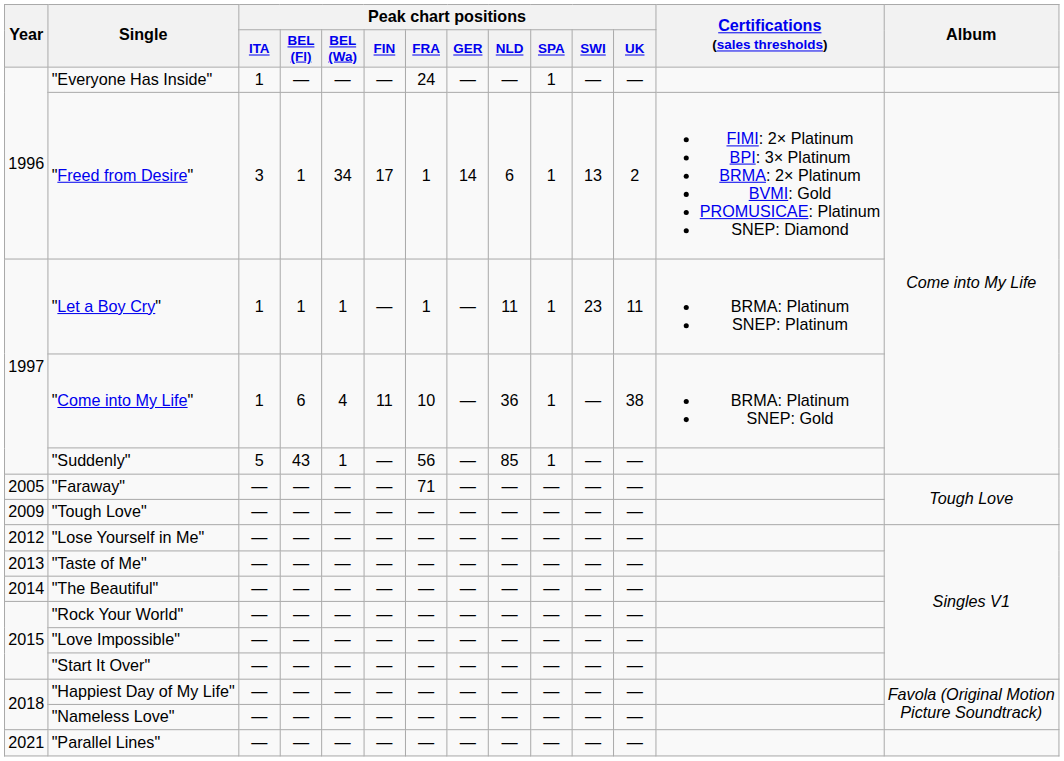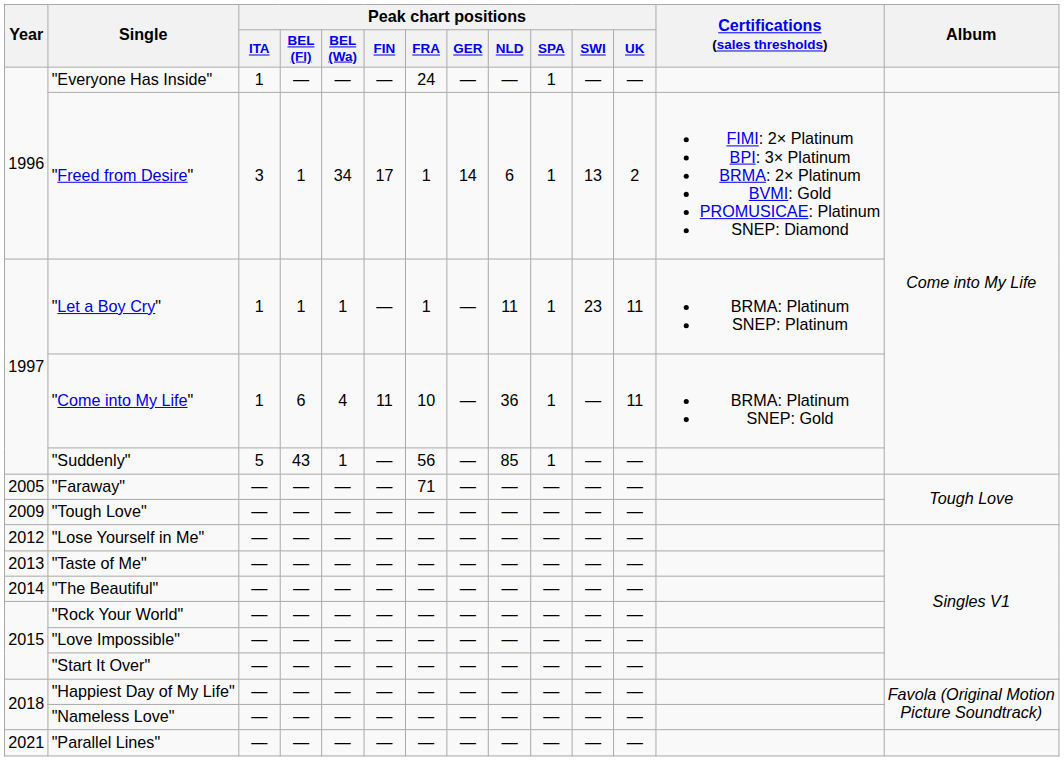 <table class="wikitable" style="text-align:center;">
 <tr>
 <th rowspan="2">Year</th>
 <th rowspan="2">Single</th>
 <th colspan="10">Peak chart positions</th>
 <th rowspan="2"><a href='#'>Certifications</a><br><small>(<a href='#'>sales thresholds</a>)</small></th>
 <th rowspan="2">Album</th>
 </tr>
 <tr style="font-size:smaller;">
 <th width="35"><a href='#'>ITA</a><br></th>
 <th width="35"><a href='#'>BEL<br>(Fl)</a><br></th>
 <th width="35"><a href='#'>BEL<br>(Wa)</a><br></th>
 <th width="35"><a href='#'>FIN</a><br></th>
 <th width="35"><a href='#'>FRA</a><br></th>
 <th width="35"><a href='#'>GER</a><br></th>
 <th width="35"><a href='#'>NLD</a><br></th>
 <th width="35"><a href='#'>SPA</a><br></th>
 <th width="35"><a href='#'>SWI</a><br></th>
 <th width="35"><a href='#'>UK</a><br></th>
 </tr>
 <tr>
 <td rowspan="2">1996</td>
 <td align="left">"Everyone Has Inside"</td>
 <td>1</td>
 <td>—</td>
 <td>—</td>
 <td>—</td>
 <td>24</td>
 <td>—</td>
 <td>—</td>
 <td>1</td>
 <td>—</td>
 <td>—</td>
 <td></td>
 <td></td>
 </tr>
 <tr>
 <td align="left">"<a href='#'>Freed from Desire</a>"</td>
 <td>3</td>
 <td>1</td>
 <td>34</td>
 <td>17</td>
 <td>1</td>
 <td>14</td>
 <td>6</td>
 <td>1</td>
 <td>13</td>
 <td>2</td>
 <td><br><ul><li><a href='#'>FIMI</a>: 2× Platinum</li><li><a href='#'>BPI</a>: 3× Platinum</li><li><a href='#'>BRMA</a>: 2× Platinum</li><li><a href='#'>BVMI</a>: Gold</li><li><a href='#'>PROMUSICAE</a>: Platinum</li><li>SNEP: Diamond</li></ul></td>
 <td style="text-align:center;" rowspan="4"><em>Come into My Life</em></td>
 </tr>
 <tr>
 <td rowspan="3">1997</td>
 <td align="left">"<a href='#'>Let a Boy Cry</a>"</td>
 <td>1</td>
 <td>1</td>
 <td>1</td>
 <td>—</td>
 <td>1</td>
 <td>—</td>
 <td>11</td>
 <td>1</td>
 <td>23</td>
 <td>11</td>
 <td><br><ul><li>BRMA: Platinum</li><li>SNEP: Platinum</li></ul></td>
 </tr>
 <tr>
 <td align="left">"<a href='#'>Come into My Life</a>"</td>
 <td>1</td>
 <td>6</td>
 <td>4</td>
 <td>11</td>
 <td>10</td>
 <td>—</td>
 <td>36</td>
 <td>1</td>
 <td>—</td>
-<td>38</td>
+<td>11</td>
 <td><br><ul><li>BRMA: Platinum</li><li>SNEP: Gold</li></ul></td>
 </tr>
 <tr>
 <td align="left">"Suddenly"</td>
 <td>5</td>
 <td>43</td>
 <td>1</td>
 <td>—</td>
 <td>56</td>
 <td>—</td>
 <td>85</td>
 <td>1</td>
 <td>—</td>
 <td>—</td>
 <td></td>
 </tr>
 <tr>
 <td>2005</td>
 <td align="left">"Faraway"</td>
 <td>—</td>
 <td>—</td>
 <td>—</td>
 <td>—</td>
 <td>71</td>
 <td>—</td>
 <td>—</td>
 <td>—</td>
 <td>—</td>
 <td>—</td>
 <td></td>
 <td rowspan="2"><em>Tough Love</em></td>
 </tr>
 <tr>
 <td>2009</td>
 <td align="left">"Tough Love"</td>
 <td>—</td>
 <td>—</td>
 <td>—</td>
 <td>—</td>
 <td>—</td>
 <td>—</td>
 <td>—</td>
 <td>—</td>
 <td>—</td>
 <td>—</td>
 <td></td>
 </tr>
 <tr>
 <td>2012</td>
 <td align="left">"Lose Yourself in Me"</td>
 <td>—</td>
 <td>—</td>
 <td>—</td>
 <td>—</td>
 <td>—</td>
 <td>—</td>
 <td>—</td>
 <td>—</td>
 <td>—</td>
 <td>—</td>
 <td></td>
 <td style="text-align:center;" rowspan="6"><em>Singles V1</em></td>
 </tr>
 <tr>
 <td>2013</td>
 <td align="left">"Taste of Me"</td>
 <td>—</td>
 <td>—</td>
 <td>—</td>
 <td>—</td>
 <td>—</td>
 <td>—</td>
 <td>—</td>
 <td>—</td>
 <td>—</td>
 <td>—</td>
 <td></td>
 </tr>
 <tr>
 <td>2014</td>
 <td align="left">"The Beautiful"</td>
 <td>—</td>
 <td>—</td>
 <td>—</td>
 <td>—</td>
 <td>—</td>
 <td>—</td>
 <td>—</td>
 <td>—</td>
 <td>—</td>
 <td>—</td>
 <td></td>
 </tr>
 <tr>
 <td rowspan="3">2015</td>
 <td align="left">"Rock Your World"</td>
 <td>—</td>
 <td>—</td>
 <td>—</td>
 <td>—</td>
 <td>—</td>
 <td>—</td>
 <td>—</td>
 <td>—</td>
 <td>—</td>
 <td>—</td>
 <td></td>
 </tr>
 <tr>
 <td align="left">"Love Impossible"</td>
 <td>—</td>
 <td>—</td>
 <td>—</td>
 <td>—</td>
 <td>—</td>
 <td>—</td>
 <td>—</td>
 <td>—</td>
 <td>—</td>
 <td>—</td>
 <td></td>
 </tr>
 <tr>
 <td align="left">"Start It Over"</td>
 <td>—</td>
 <td>—</td>
 <td>—</td>
 <td>—</td>
 <td>—</td>
 <td>—</td>
 <td>—</td>
 <td>—</td>
 <td>—</td>
 <td>—</td>
 <td></td>
 </tr>
 <tr>
 <td rowspan="2">2018</td>
 <td align="left">"Happiest Day of My Life"</td>
 <td>—</td>
 <td>—</td>
 <td>—</td>
 <td>—</td>
 <td>—</td>
 <td>—</td>
 <td>—</td>
 <td>—</td>
 <td>—</td>
 <td>—</td>
 <td></td>
 <td style="text-align:center;" rowspan="2"><em>Favola (Original Motion<br>Picture Soundtrack)</em></td>
 </tr>
 <tr>
 <td align="left">"Nameless Love"</td>
 <td>—</td>
 <td>—</td>
 <td>—</td>
 <td>—</td>
 <td>—</td>
 <td>—</td>
 <td>—</td>
 <td>—</td>
 <td>—</td>
 <td>—</td>
 <td></td>
 </tr>
 <tr>
 <td>2021</td>
 <td align="left">"Parallel Lines"</td>
 <td>—</td>
 <td>—</td>
 <td>—</td>
 <td>—</td>
 <td>—</td>
 <td>—</td>
 <td>—</td>
 <td>—</td>
 <td>—</td>
 <td>—</td>
 <td></td>
 <td></td>
 </tr>
 </table>
